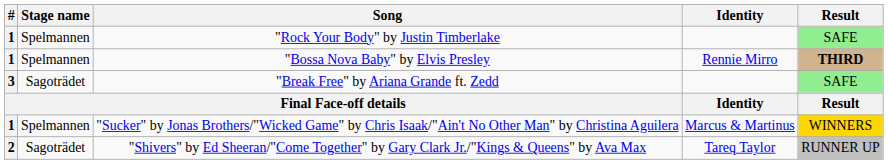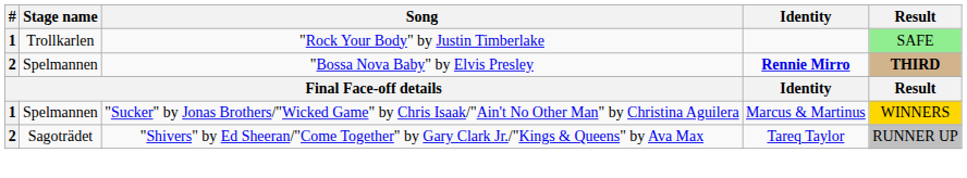 <table class="wikitable plainrowheaders" style="text-align: center;">
 <tr>
 <th>#</th>
 <th>Stage name</th>
 <th>Song</th>
 <th>Identity</th>
 <th>Result</th>
 </tr>
 <tr>
 <th>1</th>
-<td>Spelmannen</td>
+<td>Trollkarlen</td>
 <td>"<a href='#'>Rock Your Body</a>" by <a href='#'>Justin Timberlake</a></td>
 <td></td>
 <td bgcolor=lightgreen>SAFE</td>
 </tr>
 <tr>
-<th>1</th>
+<th>2</th>
 <td>Spelmannen</td>
 <td>"<a href='#'>Bossa Nova Baby</a>" by <a href='#'>Elvis Presley</a></td>
-<td><a href='#'>Rennie Mirro</a></td>
+<td><strong><a href='#'>Rennie Mirro</a></strong></td>
 <td bgcolor=tan><strong>THIRD</strong></td>
-</tr>
-<tr>
-<th>3</th>
-<td>Sagoträdet</td>
-<td>"<a href='#'>Break Free</a>" by <a href='#'>Ariana Grande</a> ft. <a href='#'>Zedd</a></td>
-<td></td>
-<td bgcolor=lightgreen>SAFE</td>
 </tr>
 <tr>
 <th colspan="3">Final Face-off details</th>
 <th>Identity</th>
 <th>Result</th>
 </tr>
 <tr>
 <th>1</th>
 <td>Spelmannen</td>
 <td>"<a href='#'>Sucker</a>" by <a href='#'>Jonas Brothers</a>/"<a href='#'>Wicked Game</a>" by <a href='#'>Chris Isaak</a>/"<a href='#'>Ain't No Other Man</a>" by <a href='#'>Christina Aguilera</a></td>
 <td><a href='#'>Marcus & Martinus</a></td>
 <td bgcolor=gold>WINNERS</td>
 </tr>
 <tr>
 <th>2</th>
 <td>Sagoträdet</td>
 <td>"<a href='#'>Shivers</a>" by <a href='#'>Ed Sheeran</a>/"<a href='#'>Come Together</a>" by <a href='#'>Gary Clark Jr.</a>/"<a href='#'>Kings & Queens</a>" by <a href='#'>Ava Max</a></td>
 <td><a href='#'>Tareq Taylor</a></td>
 <td bgcolor=silver>RUNNER UP</td>
 </tr>
 </table>
